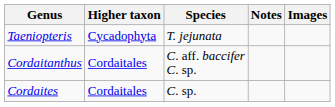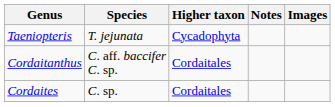 <table class="wikitable sortable mw-collapsible">
 <tr>
 <th>Genus</th>
+<th>Species</th>
 <th>Higher taxon</th>
-<th>Species</th>
 <th>Notes</th>
 <th>Images</th>
 </tr>
 <tr>
 <td><em><a href='#'>Taeniopteris</a></em></td>
+<td><em>T. jejunata</em></td>
 <td><a href='#'>Cycadophyta</a></td>
-<td><em>T. jejunata</em></td>
 <td></td>
 <td></td>
 </tr>
 <tr>
 <td><em><a href='#'>Cordaitanthus</a></em></td>
+<td><em>C</em>. aff. <em>baccifer</em><br><em>C</em>. sp.</td>
 <td><a href='#'>Cordaitales</a></td>
-<td><em>C</em>. aff. <em>baccifer</em><br><em>C</em>. sp.</td>
 <td></td>
 <td></td>
 </tr>
 <tr>
 <td><em><a href='#'>Cordaites</a></em></td>
+<td><em>C</em>. sp.</td>
 <td><a href='#'>Cordaitales</a></td>
-<td><em>C</em>. sp.</td>
 <td></td>
 <td></td>
 </tr>
 </table>
